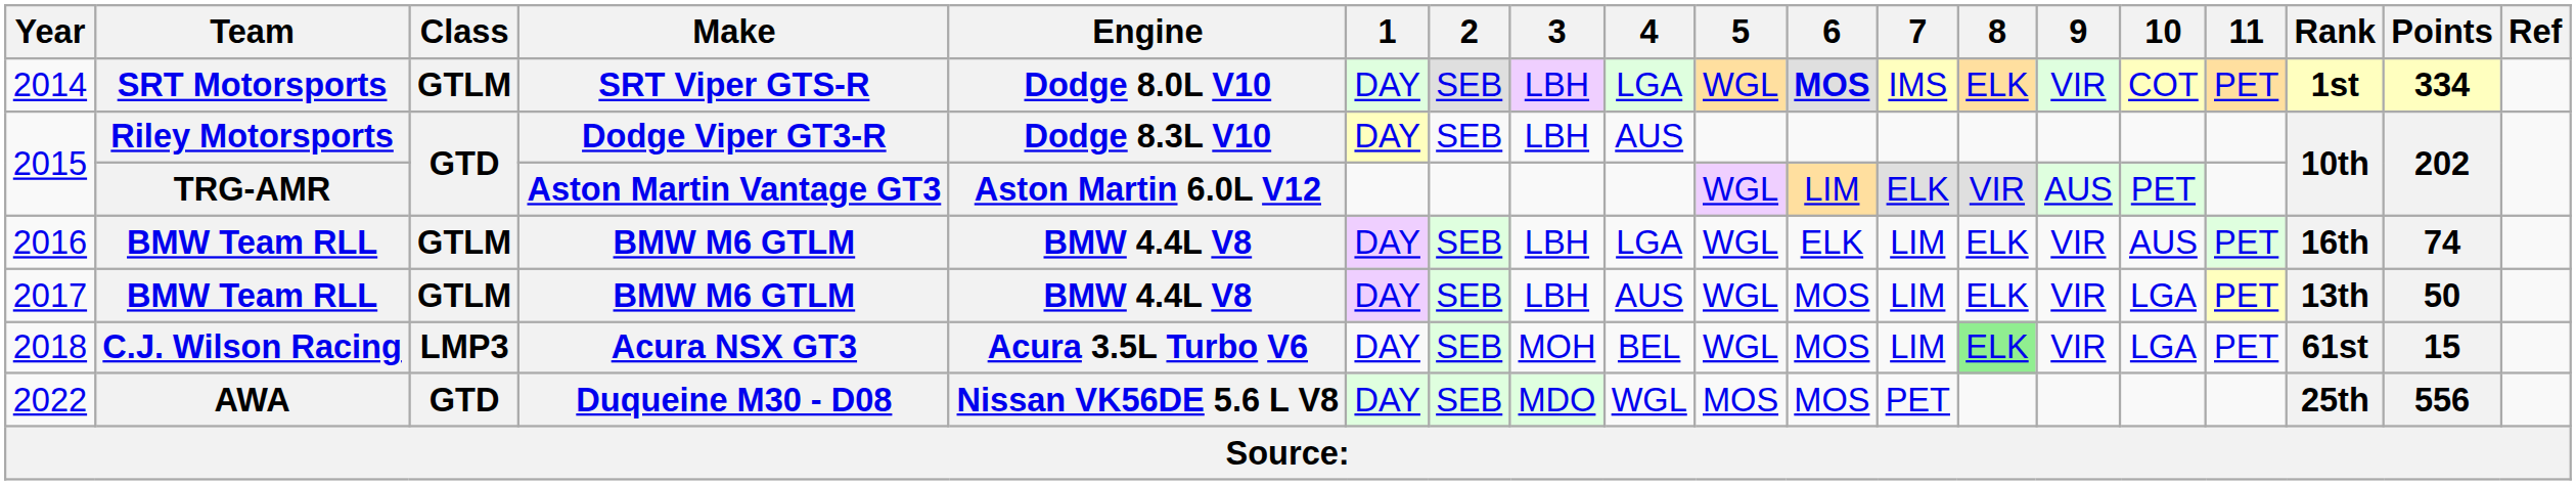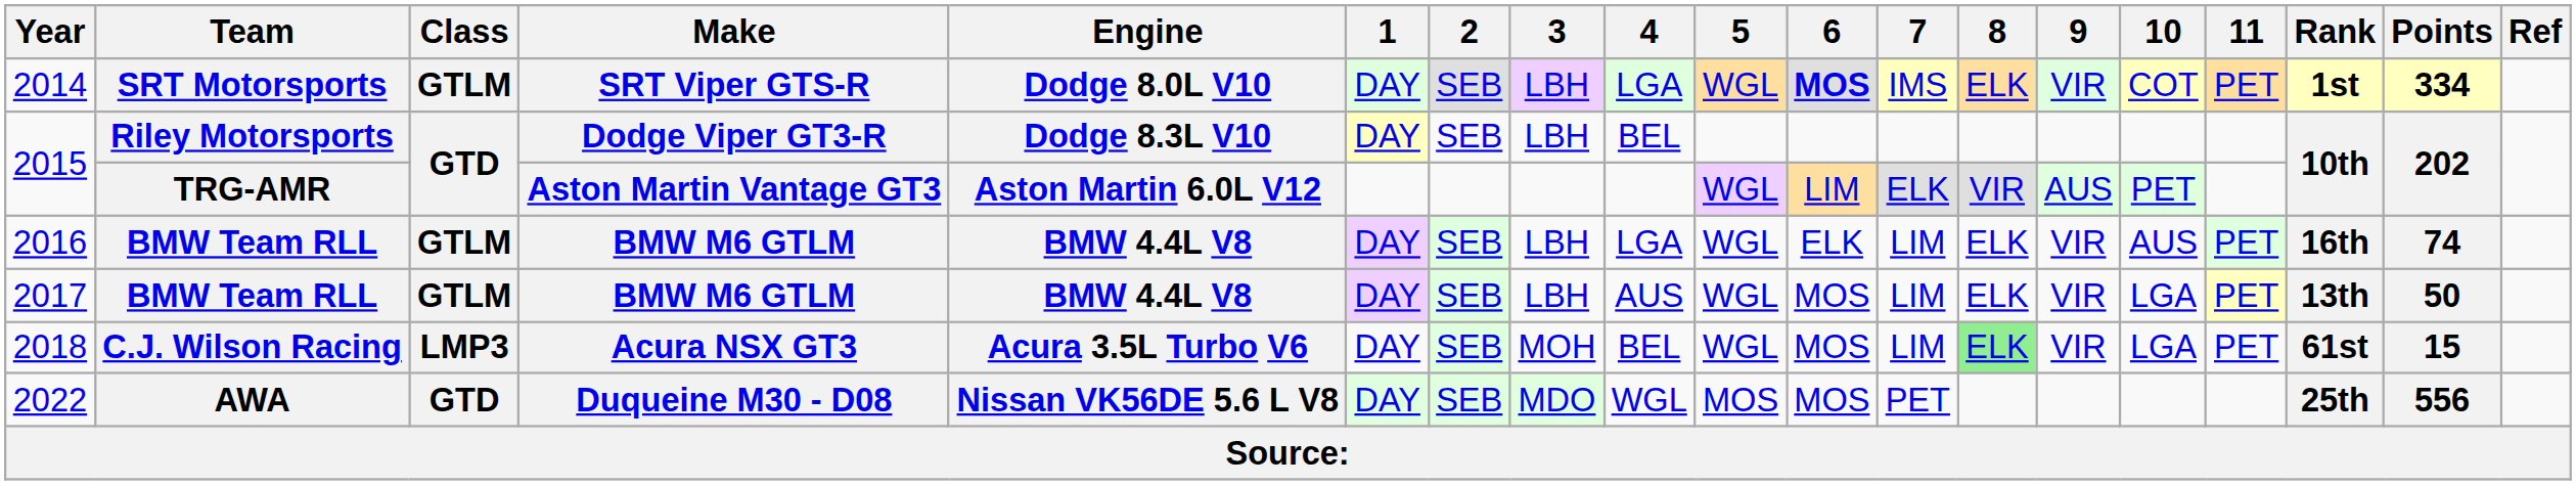 <table class="wikitable" style="text-align:center; font-size:90%">
 <tr>
 <th>Year</th>
 <th>Team</th>
 <th>Class</th>
 <th>Make</th>
 <th>Engine</th>
 <th>1</th>
 <th>2</th>
 <th>3</th>
 <th>4</th>
 <th>5</th>
 <th>6</th>
 <th>7</th>
 <th>8</th>
 <th>9</th>
 <th>10</th>
 <th>11</th>
 <th>Rank</th>
 <th>Points</th>
 <th>Ref</th>
 </tr>
 <tr>
 <td><a href='#'>2014</a></td>
 <th><a href='#'>SRT Motorsports</a></th>
 <th>GTLM</th>
 <th><a href='#'>SRT Viper GTS-R</a></th>
 <th><a href='#'>Dodge</a> 8.0L <a href='#'>V10</a></th>
 <td style="background:#DFFFDF;"><a href='#'>DAY</a><br></td>
 <td style="background:#DFDFDF;"><a href='#'>SEB</a><br></td>
 <td style="background:#EFCFFF;"><a href='#'>LBH</a><br></td>
 <td style="background:#DFFFDF;"><a href='#'>LGA</a><br></td>
 <td style="background:#FFDF9F;"><a href='#'>WGL</a><br></td>
 <td style="background:#DFDFDF;"><strong><a href='#'>MOS</a></strong><br></td>
 <td style="background:#FFFFBF;"><a href='#'>IMS</a><br></td>
 <td style="background:#FFDF9F;"><a href='#'>ELK</a><br></td>
 <td style="background:#DFFFDF;"><a href='#'>VIR</a><br></td>
 <td style="background:#FFFFBF;"><a href='#'>COT</a><br></td>
 <td style="background:#FFDF9F;"><a href='#'>PET</a><br></td>
 <td style="background:#ffffbf;"><strong>1st</strong></td>
 <td style="background:#ffffbf;"><strong>334</strong></td>
 <td></td>
 </tr>
 <tr>
 <td rowspan=2><a href='#'>2015</a></td>
 <th><a href='#'>Riley Motorsports</a></th>
 <th rowspan=2>GTD</th>
 <th><a href='#'>Dodge Viper GT3-R</a></th>
 <th><a href='#'>Dodge</a> 8.3L <a href='#'>V10</a></th>
 <td style="background:#FFFFBF;"><a href='#'>DAY</a><br></td>
 <td><a href='#'>SEB</a></td>
 <td><a href='#'>LBH</a></td>
-<td><a href='#'>AUS</a></td>
+<td><a href='#'>BEL</a></td>
 <td></td>
 <td></td>
 <td></td>
 <td></td>
 <td></td>
 <td></td>
 <td></td>
 <th rowspan=2>10th</th>
 <th rowspan=2>202</th>
 <td rowspan="2"></td>
 </tr>
 <tr>
 <th>TRG-AMR</th>
 <th><a href='#'>Aston Martin Vantage GT3</a></th>
 <th><a href='#'>Aston Martin</a> 6.0L <a href='#'>V12</a></th>
 <td></td>
 <td></td>
 <td></td>
 <td></td>
 <td style="background:#EFCFFF;"><a href='#'>WGL</a><br></td>
 <td style="background:#FFDF9F;"><a href='#'>LIM</a><br></td>
 <td style="background:#DFDFDF;"><a href='#'>ELK</a><br></td>
 <td style="background:#DFDFDF;"><a href='#'>VIR</a><br></td>
 <td style="background:#DFFFDF;"><a href='#'>AUS</a><br></td>
 <td style="background:#DFFFDF;"><a href='#'>PET</a><br></td>
 <td></td>
 </tr>
 <tr>
 <td><a href='#'>2016</a></td>
 <th><a href='#'>BMW Team RLL</a></th>
 <th>GTLM</th>
 <th><a href='#'>BMW M6 GTLM</a></th>
 <th><a href='#'>BMW</a> 4.4L <a href='#'>V8</a></th>
 <td style="background:#EFCFFF;"><a href='#'>DAY</a><br></td>
 <td style="background:#DFFFDF;"><a href='#'>SEB</a><br></td>
 <td><a href='#'>LBH</a></td>
 <td><a href='#'>LGA</a></td>
 <td><a href='#'>WGL</a></td>
 <td style="background:"><a href='#'>ELK</a></td>
 <td><a href='#'>LIM</a></td>
 <td><a href='#'>ELK</a></td>
 <td><a href='#'>VIR</a></td>
 <td><a href='#'>AUS</a></td>
 <td style="background:#DFFFDF;"><a href='#'>PET</a><br></td>
 <th>16th</th>
 <th>74</th>
 <td></td>
 </tr>
 <tr>
 <td><a href='#'>2017</a></td>
 <th><a href='#'>BMW Team RLL</a></th>
 <th>GTLM</th>
 <th><a href='#'>BMW M6 GTLM</a></th>
 <th><a href='#'>BMW</a> 4.4L <a href='#'>V8</a></th>
 <td style="background:#EFCFFF;"><a href='#'>DAY</a><br></td>
 <td style="background:#DFFFDF;"><a href='#'>SEB</a><br></td>
 <td><a href='#'>LBH</a></td>
 <td><a href='#'>AUS</a></td>
 <td><a href='#'>WGL</a></td>
 <td><a href='#'>MOS</a></td>
 <td><a href='#'>LIM</a></td>
 <td><a href='#'>ELK</a></td>
 <td><a href='#'>VIR</a></td>
 <td><a href='#'>LGA</a></td>
 <td style="background:#FFFFBF;"><a href='#'>PET</a><br></td>
 <th>13th</th>
 <th>50</th>
 <td></td>
 </tr>
 <tr>
 <td><a href='#'>2018</a></td>
 <th><a href='#'>C.J. Wilson Racing</a></th>
 <th>LMP3</th>
 <th><a href='#'>Acura NSX GT3</a></th>
 <th><a href='#'>Acura</a> 3.5L <a href='#'>Turbo</a> <a href='#'>V6</a></th>
 <td><a href='#'>DAY</a></td>
 <td style="background:#DFFFDF;"><a href='#'>SEB</a><br></td>
 <td><a href='#'>MOH</a></td>
 <td><a href='#'>BEL</a></td>
 <td><a href='#'>WGL</a></td>
 <td><a href='#'>MOS</a></td>
 <td><a href='#'>LIM</a></td>
 <td style="background: lightgreen;"><a href='#'>ELK</a></td>
 <td><a href='#'>VIR</a></td>
 <td><a href='#'>LGA</a></td>
 <td><a href='#'>PET</a></td>
 <th>61st</th>
 <th>15</th>
 <td></td>
 </tr>
 <tr>
 <td><a href='#'>2022</a></td>
 <th>AWA</th>
 <th>GTD</th>
 <th><a href='#'>Duqueine M30 - D08</a></th>
 <th><a href='#'>Nissan VK56DE</a> 5.6 L V8</th>
 <td style="background:#DFFFDF;"><a href='#'>DAY</a><br></td>
 <td style="background:#DFFFDF;"><a href='#'>SEB</a><br></td>
 <td style="background:#DFFFDF;"><a href='#'>MDO</a><br></td>
 <td style="background:#;"><a href='#'>WGL</a></td>
 <td style="background:"><a href='#'>MOS</a></td>
 <td><a href='#'>MOS</a></td>
 <td style="background:"><a href='#'>PET</a></td>
 <td></td>
 <td></td>
 <td></td>
 <td></td>
 <th>25th</th>
 <th>556</th>
 <td></td>
 </tr>
 <tr>
 <th colspan="19">Source:</th>
 </tr>
 </table>
